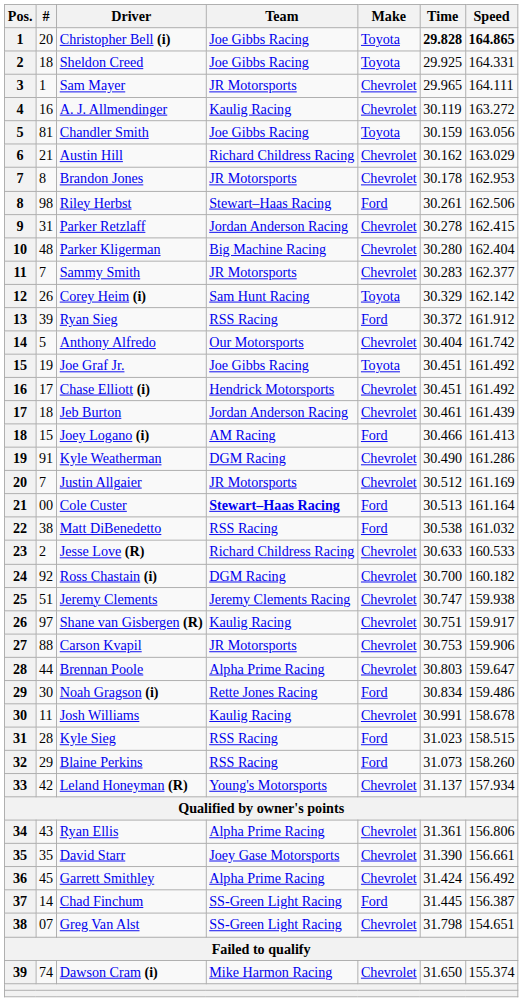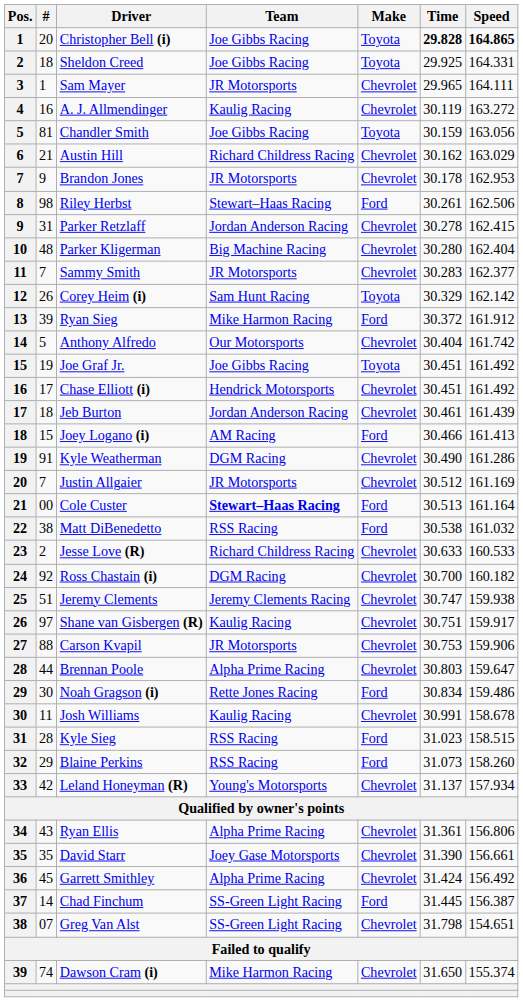 <table class="wikitable" style="font-size:95%">
 <tr>
 <th>Pos.</th>
 <th>#</th>
 <th>Driver</th>
 <th>Team</th>
 <th>Make</th>
 <th>Time</th>
 <th>Speed</th>
 </tr>
 <tr>
 <th>1</th>
 <td>20</td>
 <td><a href='#'>Christopher Bell</a> <strong>(i)</strong></td>
 <td><a href='#'>Joe Gibbs Racing</a></td>
 <td><a href='#'>Toyota</a></td>
 <td><strong>29.828</strong></td>
 <td><strong>164.865</strong></td>
 </tr>
 <tr>
 <th>2</th>
 <td>18</td>
 <td><a href='#'>Sheldon Creed</a></td>
 <td><a href='#'>Joe Gibbs Racing</a></td>
 <td><a href='#'>Toyota</a></td>
 <td>29.925</td>
 <td>164.331</td>
 </tr>
 <tr>
 <th>3</th>
 <td>1</td>
 <td><a href='#'>Sam Mayer</a></td>
 <td><a href='#'>JR Motorsports</a></td>
 <td><a href='#'>Chevrolet</a></td>
 <td>29.965</td>
 <td>164.111</td>
 </tr>
 <tr>
 <th>4</th>
 <td>16</td>
 <td><a href='#'>A. J. Allmendinger</a></td>
 <td><a href='#'>Kaulig Racing</a></td>
 <td><a href='#'>Chevrolet</a></td>
 <td>30.119</td>
 <td>163.272</td>
 </tr>
 <tr>
 <th>5</th>
 <td>81</td>
 <td><a href='#'>Chandler Smith</a></td>
 <td><a href='#'>Joe Gibbs Racing</a></td>
 <td><a href='#'>Toyota</a></td>
 <td>30.159</td>
 <td>163.056</td>
 </tr>
 <tr>
 <th>6</th>
 <td>21</td>
 <td><a href='#'>Austin Hill</a></td>
 <td><a href='#'>Richard Childress Racing</a></td>
 <td><a href='#'>Chevrolet</a></td>
 <td>30.162</td>
 <td>163.029</td>
 </tr>
 <tr>
 <th>7</th>
-<td>8</td>
+<td>9</td>
 <td><a href='#'>Brandon Jones</a></td>
 <td><a href='#'>JR Motorsports</a></td>
 <td><a href='#'>Chevrolet</a></td>
 <td>30.178</td>
 <td>162.953</td>
 </tr>
 <tr>
 <th>8</th>
 <td>98</td>
 <td><a href='#'>Riley Herbst</a></td>
 <td><a href='#'>Stewart–Haas Racing</a></td>
 <td><a href='#'>Ford</a></td>
 <td>30.261</td>
 <td>162.506</td>
 </tr>
 <tr>
 <th>9</th>
 <td>31</td>
 <td><a href='#'>Parker Retzlaff</a></td>
 <td><a href='#'>Jordan Anderson Racing</a></td>
 <td><a href='#'>Chevrolet</a></td>
 <td>30.278</td>
 <td>162.415</td>
 </tr>
 <tr>
 <th>10</th>
 <td>48</td>
 <td><a href='#'>Parker Kligerman</a></td>
 <td><a href='#'>Big Machine Racing</a></td>
 <td><a href='#'>Chevrolet</a></td>
 <td>30.280</td>
 <td>162.404</td>
 </tr>
 <tr>
 <th>11</th>
 <td>7</td>
 <td><a href='#'>Sammy Smith</a></td>
 <td><a href='#'>JR Motorsports</a></td>
 <td><a href='#'>Chevrolet</a></td>
 <td>30.283</td>
 <td>162.377</td>
 </tr>
 <tr>
 <th>12</th>
 <td>26</td>
 <td><a href='#'>Corey Heim</a> <strong>(i)</strong></td>
 <td><a href='#'>Sam Hunt Racing</a></td>
 <td><a href='#'>Toyota</a></td>
 <td>30.329</td>
 <td>162.142</td>
 </tr>
 <tr>
 <th>13</th>
 <td>39</td>
 <td><a href='#'>Ryan Sieg</a></td>
-<td><a href='#'>RSS Racing</a></td>
+<td><a href='#'>Mike Harmon Racing</a></td>
 <td><a href='#'>Ford</a></td>
 <td>30.372</td>
 <td>161.912</td>
 </tr>
 <tr>
 <th>14</th>
 <td>5</td>
 <td><a href='#'>Anthony Alfredo</a></td>
 <td><a href='#'>Our Motorsports</a></td>
 <td><a href='#'>Chevrolet</a></td>
 <td>30.404</td>
 <td>161.742</td>
 </tr>
 <tr>
 <th>15</th>
 <td>19</td>
 <td><a href='#'>Joe Graf Jr.</a></td>
 <td><a href='#'>Joe Gibbs Racing</a></td>
 <td><a href='#'>Toyota</a></td>
 <td>30.451</td>
 <td>161.492</td>
 </tr>
 <tr>
 <th>16</th>
 <td>17</td>
 <td><a href='#'>Chase Elliott</a> <strong>(i)</strong></td>
 <td><a href='#'>Hendrick Motorsports</a></td>
 <td><a href='#'>Chevrolet</a></td>
 <td>30.451</td>
 <td>161.492</td>
 </tr>
 <tr>
 <th>17</th>
 <td>18</td>
 <td><a href='#'>Jeb Burton</a></td>
 <td><a href='#'>Jordan Anderson Racing</a></td>
 <td><a href='#'>Chevrolet</a></td>
 <td>30.461</td>
 <td>161.439</td>
 </tr>
 <tr>
 <th>18</th>
 <td>15</td>
 <td><a href='#'>Joey Logano</a> <strong>(i)</strong></td>
 <td><a href='#'>AM Racing</a></td>
 <td><a href='#'>Ford</a></td>
 <td>30.466</td>
 <td>161.413</td>
 </tr>
 <tr>
 <th>19</th>
 <td>91</td>
 <td><a href='#'>Kyle Weatherman</a></td>
 <td><a href='#'>DGM Racing</a></td>
 <td><a href='#'>Chevrolet</a></td>
 <td>30.490</td>
 <td>161.286</td>
 </tr>
 <tr>
 <th>20</th>
 <td>7</td>
 <td><a href='#'>Justin Allgaier</a></td>
 <td><a href='#'>JR Motorsports</a></td>
 <td><a href='#'>Chevrolet</a></td>
 <td>30.512</td>
 <td>161.169</td>
 </tr>
 <tr>
 <th>21</th>
 <td>00</td>
 <td><a href='#'>Cole Custer</a></td>
 <td><strong><a href='#'>Stewart–Haas Racing</a></strong></td>
 <td><a href='#'>Ford</a></td>
 <td>30.513</td>
 <td>161.164</td>
 </tr>
 <tr>
 <th>22</th>
 <td>38</td>
 <td><a href='#'>Matt DiBenedetto</a></td>
 <td><a href='#'>RSS Racing</a></td>
 <td><a href='#'>Ford</a></td>
 <td>30.538</td>
 <td>161.032</td>
 </tr>
 <tr>
 <th>23</th>
 <td>2</td>
 <td><a href='#'>Jesse Love</a> <strong>(R)</strong></td>
 <td><a href='#'>Richard Childress Racing</a></td>
 <td><a href='#'>Chevrolet</a></td>
 <td>30.633</td>
 <td>160.533</td>
 </tr>
 <tr>
 <th>24</th>
 <td>92</td>
 <td><a href='#'>Ross Chastain</a> <strong>(i)</strong></td>
 <td><a href='#'>DGM Racing</a></td>
 <td><a href='#'>Chevrolet</a></td>
 <td>30.700</td>
 <td>160.182</td>
 </tr>
 <tr>
 <th>25</th>
 <td>51</td>
 <td><a href='#'>Jeremy Clements</a></td>
 <td><a href='#'>Jeremy Clements Racing</a></td>
 <td><a href='#'>Chevrolet</a></td>
 <td>30.747</td>
 <td>159.938</td>
 </tr>
 <tr>
 <th>26</th>
 <td>97</td>
 <td><a href='#'>Shane van Gisbergen</a> <strong>(R)</strong></td>
 <td><a href='#'>Kaulig Racing</a></td>
 <td><a href='#'>Chevrolet</a></td>
 <td>30.751</td>
 <td>159.917</td>
 </tr>
 <tr>
 <th>27</th>
 <td>88</td>
 <td><a href='#'>Carson Kvapil</a></td>
 <td><a href='#'>JR Motorsports</a></td>
 <td><a href='#'>Chevrolet</a></td>
 <td>30.753</td>
 <td>159.906</td>
 </tr>
 <tr>
 <th>28</th>
 <td>44</td>
 <td><a href='#'>Brennan Poole</a></td>
 <td><a href='#'>Alpha Prime Racing</a></td>
 <td><a href='#'>Chevrolet</a></td>
 <td>30.803</td>
 <td>159.647</td>
 </tr>
 <tr>
 <th>29</th>
 <td>30</td>
 <td><a href='#'>Noah Gragson</a> <strong>(i)</strong></td>
 <td><a href='#'>Rette Jones Racing</a></td>
 <td><a href='#'>Ford</a></td>
 <td>30.834</td>
 <td>159.486</td>
 </tr>
 <tr>
 <th>30</th>
 <td>11</td>
 <td><a href='#'>Josh Williams</a></td>
 <td><a href='#'>Kaulig Racing</a></td>
 <td><a href='#'>Chevrolet</a></td>
 <td>30.991</td>
 <td>158.678</td>
 </tr>
 <tr>
 <th>31</th>
 <td>28</td>
 <td><a href='#'>Kyle Sieg</a></td>
 <td><a href='#'>RSS Racing</a></td>
 <td><a href='#'>Ford</a></td>
 <td>31.023</td>
 <td>158.515</td>
 </tr>
 <tr>
 <th>32</th>
 <td>29</td>
 <td><a href='#'>Blaine Perkins</a></td>
 <td><a href='#'>RSS Racing</a></td>
 <td><a href='#'>Ford</a></td>
 <td>31.073</td>
 <td>158.260</td>
 </tr>
 <tr>
 <th>33</th>
 <td>42</td>
 <td><a href='#'>Leland Honeyman</a> <strong>(R)</strong></td>
 <td><a href='#'>Young's Motorsports</a></td>
 <td><a href='#'>Chevrolet</a></td>
 <td>31.137</td>
 <td>157.934</td>
 </tr>
 <tr>
 <th colspan="7">Qualified by owner's points</th>
 </tr>
 <tr>
 <th>34</th>
 <td>43</td>
 <td><a href='#'>Ryan Ellis</a></td>
 <td><a href='#'>Alpha Prime Racing</a></td>
 <td><a href='#'>Chevrolet</a></td>
 <td>31.361</td>
 <td>156.806</td>
 </tr>
 <tr>
 <th>35</th>
 <td>35</td>
 <td><a href='#'>David Starr</a></td>
 <td><a href='#'>Joey Gase Motorsports</a></td>
 <td><a href='#'>Chevrolet</a></td>
 <td>31.390</td>
 <td>156.661</td>
 </tr>
 <tr>
 <th>36</th>
 <td>45</td>
 <td><a href='#'>Garrett Smithley</a></td>
 <td><a href='#'>Alpha Prime Racing</a></td>
 <td><a href='#'>Chevrolet</a></td>
 <td>31.424</td>
 <td>156.492</td>
 </tr>
 <tr>
 <th>37</th>
 <td>14</td>
 <td><a href='#'>Chad Finchum</a></td>
 <td><a href='#'>SS-Green Light Racing</a></td>
 <td><a href='#'>Ford</a></td>
 <td>31.445</td>
 <td>156.387</td>
 </tr>
 <tr>
 <th>38</th>
 <td>07</td>
 <td><a href='#'>Greg Van Alst</a></td>
 <td><a href='#'>SS-Green Light Racing</a></td>
 <td><a href='#'>Chevrolet</a></td>
 <td>31.798</td>
 <td>154.651</td>
 </tr>
 <tr>
 <th colspan="7">Failed to qualify</th>
 </tr>
 <tr>
 <th>39</th>
 <td>74</td>
 <td><a href='#'>Dawson Cram</a> <strong>(i)</strong></td>
 <td><a href='#'>Mike Harmon Racing</a></td>
 <td><a href='#'>Chevrolet</a></td>
 <td>31.650</td>
 <td>155.374</td>
 </tr>
 <tr>
 <th colspan="7"></th>
 </tr>
 <tr>
 <th colspan="7"></th>
 </tr>
 </table>
